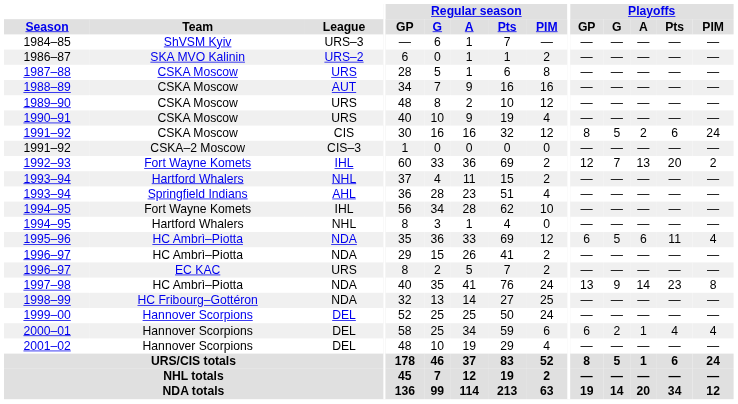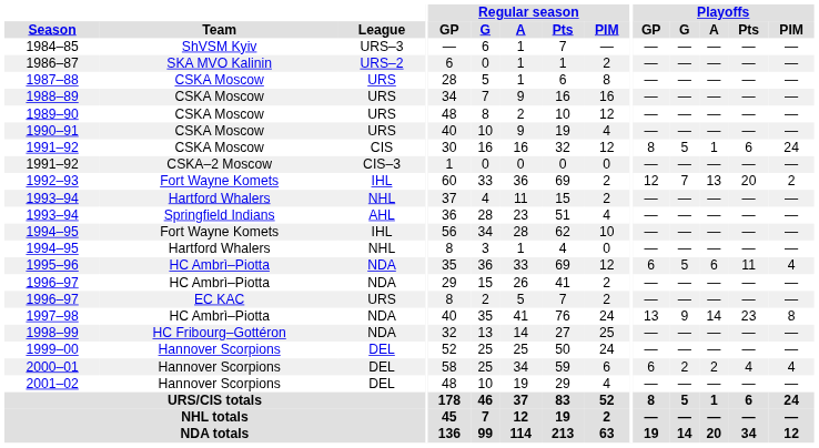 <table border="0" cellpadding="1" cellspacing="0" style="text-align:center; width:60em">
 <tr bgcolor="#e0e0e0">
 <th colspan="3" bgcolor="#ffffff"></th>
 <th rowspan="100" bgcolor="#ffffff"></th>
 <th colspan="5"><a href='#'>Regular season</a></th>
 <th rowspan="100" bgcolor="#ffffff"></th>
 <th colspan="5"><a href='#'>Playoffs</a></th>
 </tr>
 <tr bgcolor="#e0e0e0">
 <th><a href='#'>Season</a></th>
 <th>Team</th>
 <th>League</th>
 <th>GP</th>
 <th><a href='#'>G</a></th>
 <th><a href='#'>A</a></th>
 <th><a href='#'>Pts</a></th>
 <th><a href='#'>PIM</a></th>
 <th>GP</th>
 <th>G</th>
 <th>A</th>
 <th>Pts</th>
 <th>PIM</th>
 </tr>
 <tr>
 <td>1984–85</td>
 <td><a href='#'>ShVSM Kyiv</a></td>
 <td>URS–3</td>
 <td>—</td>
 <td>6</td>
 <td>1</td>
 <td>7</td>
 <td>—</td>
 <td>—</td>
 <td>—</td>
 <td>—</td>
 <td>—</td>
 <td>—</td>
 </tr>
 <tr bgcolor="#f0f0f0">
 <td>1986–87</td>
 <td><a href='#'>SKA MVO Kalinin</a></td>
 <td><a href='#'>URS–2</a></td>
 <td>6</td>
 <td>0</td>
 <td>1</td>
 <td>1</td>
 <td>2</td>
 <td>—</td>
 <td>—</td>
 <td>—</td>
 <td>—</td>
 <td>—</td>
 </tr>
 <tr>
 <td><a href='#'>1987–88</a></td>
 <td><a href='#'>CSKA Moscow</a></td>
 <td><a href='#'>URS</a></td>
 <td>28</td>
 <td>5</td>
 <td>1</td>
 <td>6</td>
 <td>8</td>
 <td>—</td>
 <td>—</td>
 <td>—</td>
 <td>—</td>
 <td>—</td>
 </tr>
 <tr bgcolor="#f0f0f0">
 <td><a href='#'>1988–89</a></td>
 <td>CSKA Moscow</td>
-<td><a href='#'>AUT</a></td>
+<td>URS</td>
 <td>34</td>
 <td>7</td>
 <td>9</td>
 <td>16</td>
 <td>16</td>
 <td>—</td>
 <td>—</td>
 <td>—</td>
 <td>—</td>
 <td>—</td>
 </tr>
 <tr>
 <td><a href='#'>1989–90</a></td>
 <td>CSKA Moscow</td>
 <td>URS</td>
 <td>48</td>
 <td>8</td>
 <td>2</td>
 <td>10</td>
 <td>12</td>
 <td>—</td>
 <td>—</td>
 <td>—</td>
 <td>—</td>
 <td>—</td>
 </tr>
 <tr bgcolor="#f0f0f0">
 <td><a href='#'>1990–91</a></td>
 <td>CSKA Moscow</td>
 <td>URS</td>
 <td>40</td>
 <td>10</td>
 <td>9</td>
 <td>19</td>
 <td>4</td>
 <td>—</td>
 <td>—</td>
 <td>—</td>
 <td>—</td>
 <td>—</td>
 </tr>
 <tr>
 <td><a href='#'>1991–92</a></td>
 <td>CSKA Moscow</td>
 <td>CIS</td>
 <td>30</td>
 <td>16</td>
 <td>16</td>
 <td>32</td>
 <td>12</td>
 <td>8</td>
 <td>5</td>
-<td>2</td>
+<td>1</td>
 <td>6</td>
 <td>24</td>
 </tr>
 <tr bgcolor="#f0f0f0">
 <td>1991–92</td>
 <td>CSKA–2 Moscow</td>
 <td>CIS–3</td>
 <td>1</td>
 <td>0</td>
 <td>0</td>
 <td>0</td>
 <td>0</td>
 <td>—</td>
 <td>—</td>
 <td>—</td>
 <td>—</td>
 <td>—</td>
 </tr>
 <tr>
 <td><a href='#'>1992–93</a></td>
 <td><a href='#'>Fort Wayne Komets</a></td>
 <td><a href='#'>IHL</a></td>
 <td>60</td>
 <td>33</td>
 <td>36</td>
 <td>69</td>
 <td>2</td>
 <td>12</td>
 <td>7</td>
 <td>13</td>
 <td>20</td>
 <td>2</td>
 </tr>
 <tr bgcolor="#f0f0f0">
 <td><a href='#'>1993–94</a></td>
 <td><a href='#'>Hartford Whalers</a></td>
 <td><a href='#'>NHL</a></td>
 <td>37</td>
 <td>4</td>
 <td>11</td>
 <td>15</td>
 <td>2</td>
 <td>—</td>
 <td>—</td>
 <td>—</td>
 <td>—</td>
 <td>—</td>
 </tr>
 <tr>
 <td><a href='#'>1993–94</a></td>
 <td><a href='#'>Springfield Indians</a></td>
 <td><a href='#'>AHL</a></td>
 <td>36</td>
 <td>28</td>
 <td>23</td>
 <td>51</td>
 <td>4</td>
 <td>—</td>
 <td>—</td>
 <td>—</td>
 <td>—</td>
 <td>—</td>
 </tr>
 <tr bgcolor="#f0f0f0">
 <td><a href='#'>1994–95</a></td>
 <td>Fort Wayne Komets</td>
 <td>IHL</td>
 <td>56</td>
 <td>34</td>
 <td>28</td>
 <td>62</td>
 <td>10</td>
 <td>—</td>
 <td>—</td>
 <td>—</td>
 <td>—</td>
 <td>—</td>
 </tr>
 <tr>
 <td><a href='#'>1994–95</a></td>
 <td>Hartford Whalers</td>
 <td>NHL</td>
 <td>8</td>
 <td>3</td>
 <td>1</td>
 <td>4</td>
 <td>0</td>
 <td>—</td>
 <td>—</td>
 <td>—</td>
 <td>—</td>
 <td>—</td>
 </tr>
 <tr bgcolor="#f0f0f0">
 <td><a href='#'>1995–96</a></td>
 <td><a href='#'>HC Ambrì–Piotta</a></td>
 <td><a href='#'>NDA</a></td>
 <td>35</td>
 <td>36</td>
 <td>33</td>
 <td>69</td>
 <td>12</td>
 <td>6</td>
 <td>5</td>
 <td>6</td>
 <td>11</td>
 <td>4</td>
 </tr>
 <tr>
 <td><a href='#'>1996–97</a></td>
 <td>HC Ambrì–Piotta</td>
 <td>NDA</td>
 <td>29</td>
 <td>15</td>
 <td>26</td>
 <td>41</td>
 <td>2</td>
 <td>—</td>
 <td>—</td>
 <td>—</td>
 <td>—</td>
 <td>—</td>
 </tr>
 <tr bgcolor="#f0f0f0">
 <td><a href='#'>1996–97</a></td>
 <td><a href='#'>EC KAC</a></td>
 <td>URS</td>
 <td>8</td>
 <td>2</td>
 <td>5</td>
 <td>7</td>
 <td>2</td>
 <td>—</td>
 <td>—</td>
 <td>—</td>
 <td>—</td>
 <td>—</td>
 </tr>
 <tr>
 <td><a href='#'>1997–98</a></td>
 <td>HC Ambrì–Piotta</td>
 <td>NDA</td>
 <td>40</td>
 <td>35</td>
 <td>41</td>
 <td>76</td>
 <td>24</td>
 <td>13</td>
 <td>9</td>
 <td>14</td>
 <td>23</td>
 <td>8</td>
 </tr>
 <tr bgcolor="#f0f0f0">
 <td><a href='#'>1998–99</a></td>
 <td><a href='#'>HC Fribourg–Gottéron</a></td>
 <td>NDA</td>
 <td>32</td>
 <td>13</td>
 <td>14</td>
 <td>27</td>
 <td>25</td>
 <td>—</td>
 <td>—</td>
 <td>—</td>
 <td>—</td>
 <td>—</td>
 </tr>
 <tr>
 <td><a href='#'>1999–00</a></td>
 <td><a href='#'>Hannover Scorpions</a></td>
 <td><a href='#'>DEL</a></td>
 <td>52</td>
 <td>25</td>
 <td>25</td>
 <td>50</td>
 <td>24</td>
 <td>—</td>
 <td>—</td>
 <td>—</td>
 <td>—</td>
 <td>—</td>
 </tr>
 <tr bgcolor="#f0f0f0">
 <td><a href='#'>2000–01</a></td>
 <td>Hannover Scorpions</td>
 <td>DEL</td>
 <td>58</td>
 <td>25</td>
 <td>34</td>
 <td>59</td>
 <td>6</td>
 <td>6</td>
 <td>2</td>
-<td>1</td>
+<td>2</td>
 <td>4</td>
 <td>4</td>
 </tr>
 <tr>
 <td><a href='#'>2001–02</a></td>
 <td>Hannover Scorpions</td>
 <td>DEL</td>
 <td>48</td>
 <td>10</td>
 <td>19</td>
 <td>29</td>
 <td>4</td>
 <td>—</td>
 <td>—</td>
 <td>—</td>
 <td>—</td>
 <td>—</td>
 </tr>
 <tr bgcolor="#e0e0e0">
 <th colspan="3">URS/CIS totals</th>
 <th>178</th>
 <th>46</th>
 <th>37</th>
 <th>83</th>
 <th>52</th>
 <th>8</th>
 <th>5</th>
 <th>1</th>
 <th>6</th>
 <th>24</th>
 </tr>
 <tr bgcolor="#e0e0e0">
 <th colspan="3">NHL totals</th>
 <th>45</th>
 <th>7</th>
 <th>12</th>
 <th>19</th>
 <th>2</th>
 <th>—</th>
 <th>—</th>
 <th>—</th>
 <th>—</th>
 <th>—</th>
 </tr>
 <tr bgcolor="#e0e0e0">
 <th colspan="3">NDA totals</th>
 <th>136</th>
 <th>99</th>
 <th>114</th>
 <th>213</th>
 <th>63</th>
 <th>19</th>
 <th>14</th>
 <th>20</th>
 <th>34</th>
 <th>12</th>
 </tr>
 </table>
